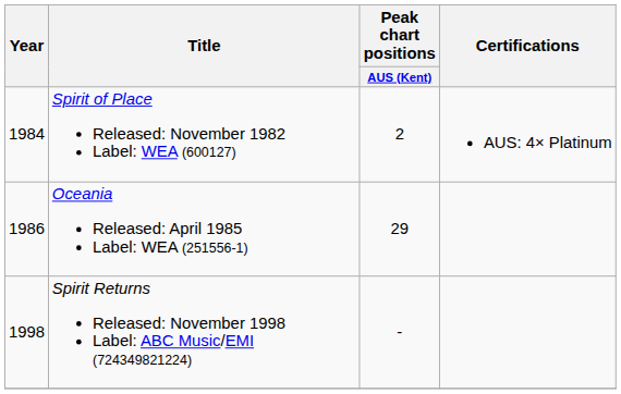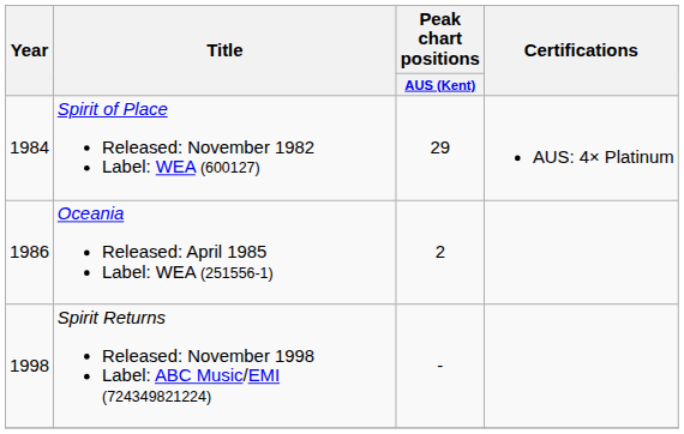 <table class="wikitable">
 <tr>
 <th rowspan="2" width="33">Year</th>
 <th rowspan="2" width="300">Title</th>
 <th colspan="1">Peak chart positions</th>
 <th rowspan="2">Certifications</th>
 </tr>
 <tr>
 <th style="width:3em;font-size:75%"><a href='#'>AUS (Kent)</a></th>
 </tr>
 <tr>
 <td align="center">1984</td>
 <td><em><a href='#'>Spirit of Place</a></em><br><ul><li>Released: November 1982</li><li>Label: <a href='#'>WEA</a> <small>(600127)</small></li></ul></td>
-<td align="center">2</td>
+<td align="center">29</td>
 <td><br><ul><li>AUS: 4× Platinum</li></ul></td>
 </tr>
 <tr>
 <td align="center">1986</td>
 <td><em><a href='#'>Oceania</a></em><br><ul><li>Released: April 1985</li><li>Label: WEA <small>(251556-1)</small></li></ul></td>
-<td align="center">29</td>
+<td align="center">2</td>
 <td></td>
 </tr>
 <tr>
 <td align="center">1998</td>
 <td><em>Spirit Returns</em><br><ul><li>Released: November 1998</li><li>Label: <a href='#'>ABC Music</a>/<a href='#'>EMI</a> <small>(724349821224)</small></li></ul></td>
 <td align="center">-</td>
 <td></td>
 </tr>
 <tr>
 </tr>
 </table>
